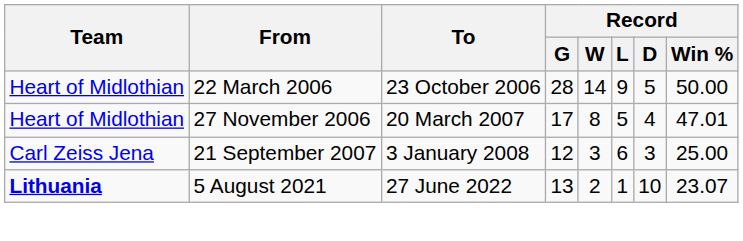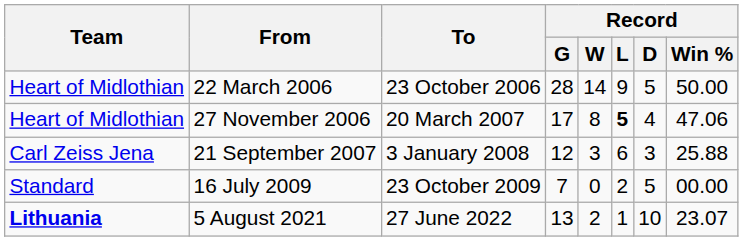 <table class="wikitable" style="text-align: center" (as of match played 14 June 2022)>
 <tr>
 <th rowspan="2">Team</th>
 <th rowspan="2">From</th>
 <th rowspan="2">To</th>
 <th colspan="5">Record</th>
 </tr>
 <tr>
 <th>G</th>
 <th>W</th>
 <th>L</th>
 <th>D</th>
 <th>Win %</th>
 </tr>
 <tr>
 <td align=left><a href='#'>Heart of Midlothian</a></td>
 <td align=left>22 March 2006</td>
 <td align=left>23 October 2006</td>
 <td>28</td>
 <td>14</td>
 <td>9</td>
 <td>5</td>
 <td>50.00</td>
 </tr>
 <tr>
 <td align=left><a href='#'>Heart of Midlothian</a></td>
 <td align=left>27 November 2006</td>
 <td align=left>20 March 2007</td>
 <td>17</td>
 <td>8</td>
-<td>5</td>
+<td><strong>5</strong></td>
 <td>4</td>
-<td>47.01</td>
+<td>47.06</td>
 </tr>
 <tr>
 <td align=left><a href='#'>Carl Zeiss Jena</a></td>
 <td align=left>21 September 2007</td>
 <td align=left>3 January 2008</td>
 <td>12</td>
 <td>3</td>
 <td>6</td>
 <td>3</td>
-<td>25.00</td>
+<td>25.88</td>
+</tr>
+<tr>
+<td align=left><a href='#'>Standard</a></td>
+<td align=left>16 July 2009</td>
+<td align=left>23 October 2009</td>
+<td>7</td>
+<td>0</td>
+<td>2</td>
+<td>5</td>
+<td>00.00</td>
 </tr>
 <tr>
 <td align=left><strong><a href='#'>Lithuania</a></strong></td>
 <td align=left>5 August 2021</td>
 <td align=left>27 June 2022</td>
 <td>13</td>
 <td>2</td>
 <td>1</td>
 <td>10</td>
 <td>23.07</td>
 </tr>
 </table>
